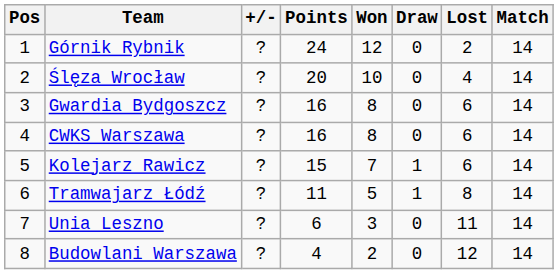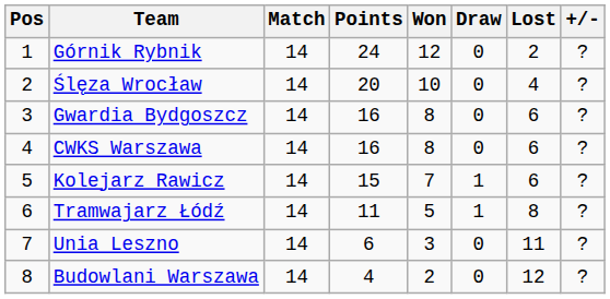 <table class=wikitable style="font-size: 90%">
 <tr align=center >
 <th>Pos</th>
 <th>Team</th>
-<th>+/-</th>
+<th>Match</th>
 <th>Points</th>
 <th>Won</th>
 <th>Draw</th>
 <th>Lost</th>
-<th>Match</th>
+<th>+/-</th>
 </tr>
 <tr align=center >
 <td>1</td>
 <td align=left><a href='#'>Górnik Rybnik</a></td>
-<td>?</td>
+<td>14</td>
 <td>24</td>
 <td>12</td>
 <td>0</td>
 <td>2</td>
-<td>14</td>
+<td>?</td>
 </tr>
 <tr align=center >
 <td>2</td>
 <td align=left><a href='#'>Ślęza Wrocław</a></td>
-<td>?</td>
+<td>14</td>
 <td>20</td>
 <td>10</td>
 <td>0</td>
 <td>4</td>
-<td>14</td>
+<td>?</td>
 </tr>
 <tr align=center >
 <td>3</td>
 <td align=left><a href='#'>Gwardia Bydgoszcz</a></td>
-<td>?</td>
+<td>14</td>
 <td>16</td>
 <td>8</td>
 <td>0</td>
 <td>6</td>
-<td>14</td>
+<td>?</td>
 </tr>
 <tr align=center>
 <td>4</td>
 <td align=left><a href='#'>CWKS Warszawa</a></td>
-<td>?</td>
+<td>14</td>
 <td>16</td>
 <td>8</td>
 <td>0</td>
 <td>6</td>
-<td>14</td>
+<td>?</td>
 </tr>
 <tr align=center>
 <td>5</td>
 <td align=left><a href='#'>Kolejarz Rawicz</a></td>
-<td>?</td>
+<td>14</td>
 <td>15</td>
 <td>7</td>
 <td>1</td>
 <td>6</td>
-<td>14</td>
+<td>?</td>
 </tr>
 <tr align=center>
 <td>6</td>
 <td align=left><a href='#'>Tramwajarz Łódź</a></td>
-<td>?</td>
+<td>14</td>
 <td>11</td>
 <td>5</td>
 <td>1</td>
 <td>8</td>
-<td>14</td>
+<td>?</td>
 </tr>
 <tr align=center >
 <td>7</td>
 <td align=left><a href='#'>Unia Leszno</a></td>
-<td>?</td>
+<td>14</td>
 <td>6</td>
 <td>3</td>
 <td>0</td>
 <td>11</td>
-<td>14</td>
+<td>?</td>
 </tr>
 <tr align=center >
 <td>8</td>
 <td align=left><a href='#'>Budowlani Warszawa</a></td>
-<td>?</td>
+<td>14</td>
 <td>4</td>
 <td>2</td>
 <td>0</td>
 <td>12</td>
-<td>14</td>
+<td>?</td>
 </tr>
 </table>
